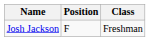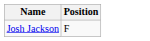 <table class="wikitable">
 <tr>
 <th>Name</th>
 <th>Position</th>
-<th>Class</th>
 </tr>
 <tr>
 <td><a href='#'>Josh Jackson</a></td>
 <td>F</td>
-<td>Freshman</td>
 </tr>
 </table>
